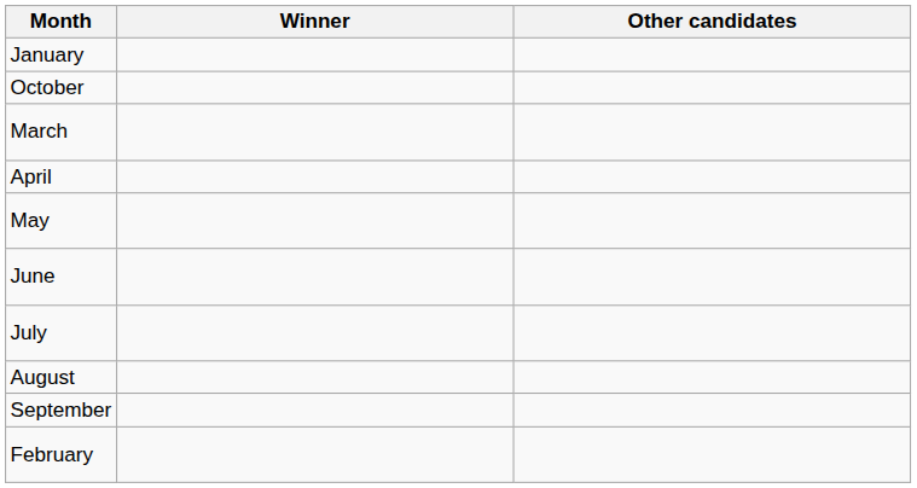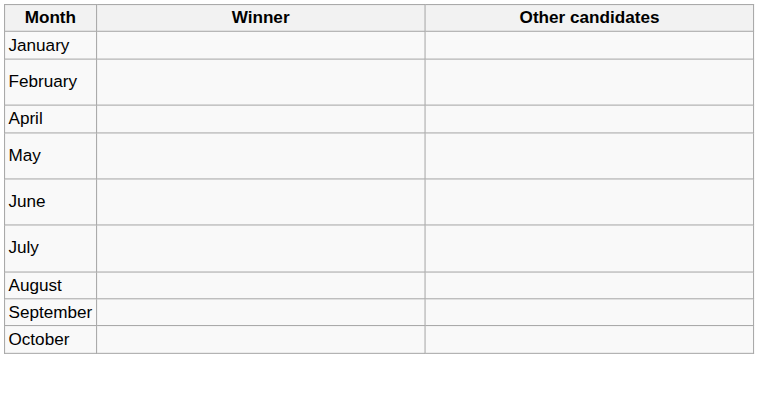 <table class="wikitable">
 <tr>
 <th>Month</th>
 <th width=300>Winner</th>
 <th width=300>Other candidates</th>
 </tr>
 <tr>
 <td>January</td>
 <td></td>
 <td> <br></td>
 </tr>
 <tr>
-<td>October</td>
-<td></td>
-<td> <br></td>
-</tr>
-<tr>
-<td>March</td>
+<td>February</td>
 <td></td>
 <td> <br> <br></td>
 </tr>
 <tr>
 <td>April</td>
 <td></td>
 <td> <br></td>
 </tr>
 <tr>
 <td>May</td>
 <td></td>
 <td> <br> <br></td>
 </tr>
 <tr>
 <td>June</td>
 <td></td>
 <td> <br> <br></td>
 </tr>
 <tr>
 <td>July</td>
 <td></td>
 <td> <br> <br></td>
 </tr>
 <tr>
 <td>August</td>
 <td></td>
 <td> <br></td>
 </tr>
 <tr>
 <td>September</td>
 <td></td>
 <td> <br></td>
 </tr>
 <tr>
-<td>February</td>
+<td>October</td>
 <td></td>
-<td> <br> <br></td>
+<td> <br></td>
 </tr>
 </table>
